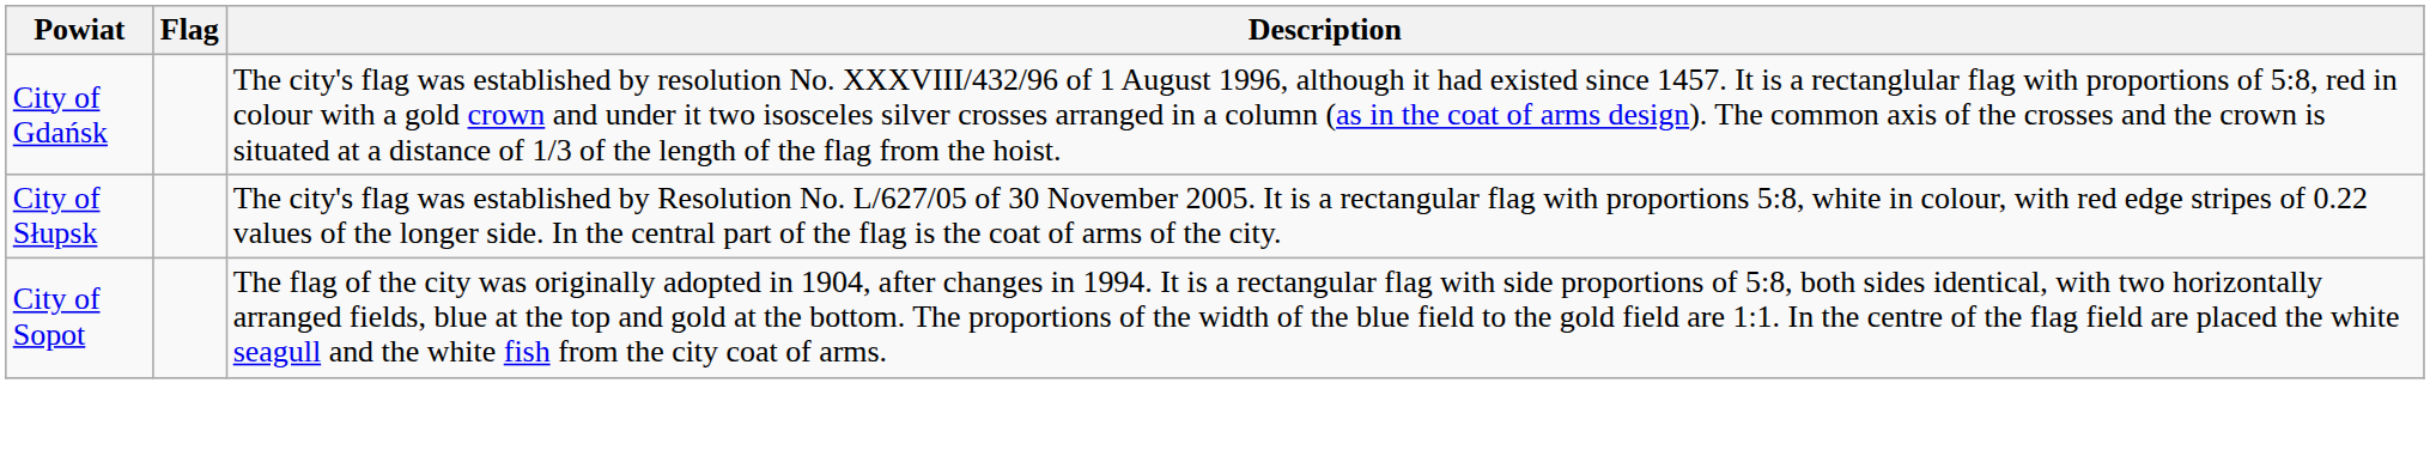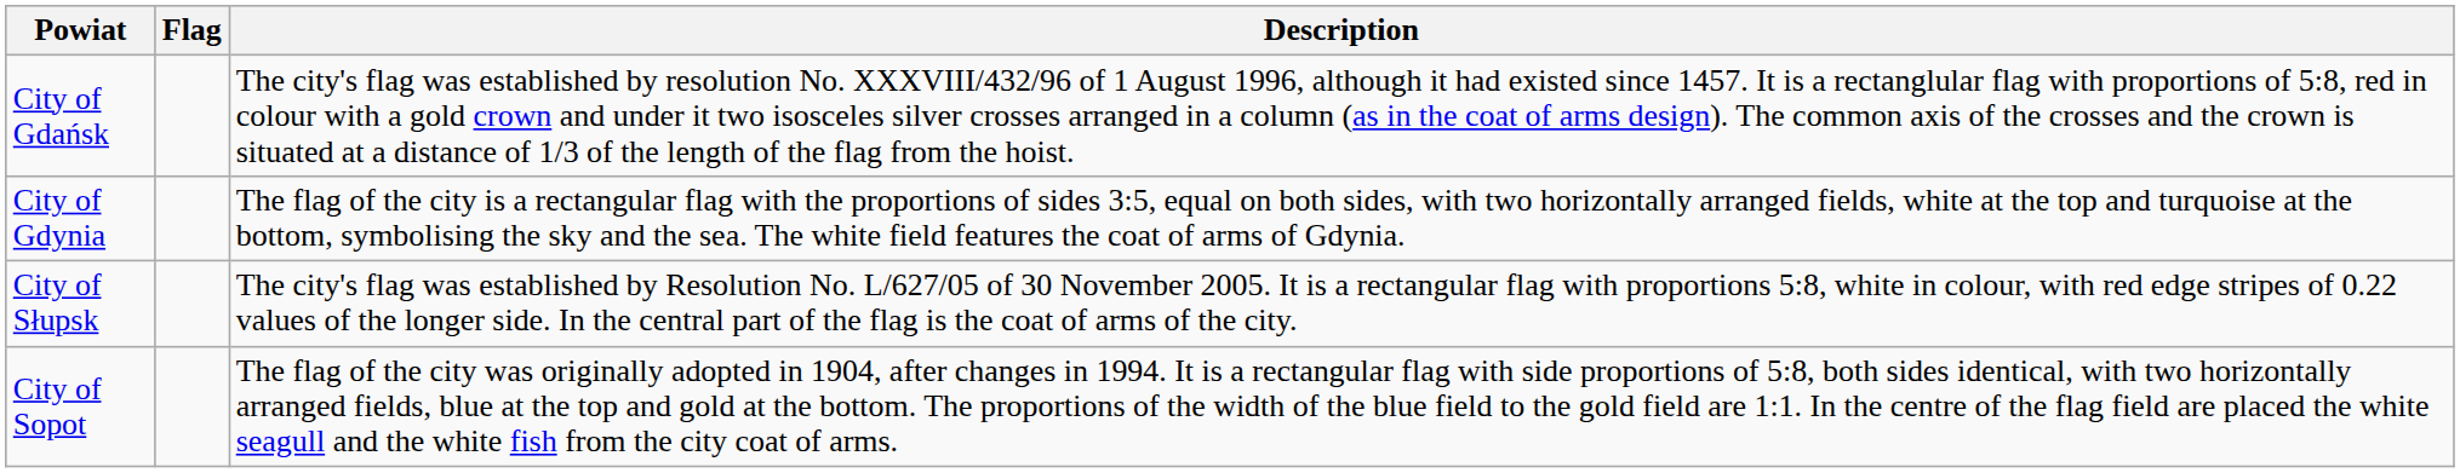 <table class="wikitable">
 <tr>
 <th>Powiat</th>
 <th>Flag</th>
 <th>Description</th>
 </tr>
 <tr>
 <td><a href='#'>City of Gdańsk</a></td>
 <td></td>
 <td>The city's flag was established by resolution No. XXXVIII/432/96 of 1 August 1996, although it had existed since 1457. It is a rectanglular flag with proportions of 5:8, red in colour with a gold <a href='#'>crown</a> and under it two isosceles silver crosses arranged in a column (<a href='#'>as in the coat of arms design</a>). The common axis of the crosses and the crown is situated at a distance of 1/3 of the length of the flag from the hoist.</td>
 </tr>
 <tr>
+<td><a href='#'>City of Gdynia</a></td>
+<td></td>
+<td>The flag of the city is a rectangular flag with the proportions of sides 3:5, equal on both sides, with two horizontally arranged fields, white at the top and turquoise at the bottom, symbolising the sky and the sea. The white field features the coat of arms of Gdynia.</td>
+</tr>
+<tr>
 <td><a href='#'>City of Słupsk</a></td>
 <td></td>
 <td>The city's flag was established by Resolution No. L/627/05 of 30 November 2005. It is a rectangular flag with proportions 5:8, white in colour, with red edge stripes of 0.22 values of the longer side. In the central part of the flag is the coat of arms of the city.</td>
 </tr>
 <tr>
 <td><a href='#'>City of Sopot</a></td>
 <td></td>
 <td>The flag of the city was originally adopted in 1904, after changes in 1994. It is a rectangular flag with side proportions of 5:8, both sides identical, with two horizontally arranged fields, blue at the top and gold at the bottom. The proportions of the width of the blue field to the gold field are 1:1. In the centre of the flag field are placed the white <a href='#'>seagull</a> and the white <a href='#'>fish</a> from the city coat of arms.</td>
 </tr>
 </table>
